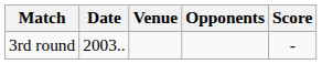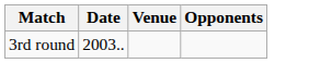 <table class="wikitable" style="text-align:center;">
 <tr>
 <th>Match</th>
 <th>Date</th>
 <th>Venue</th>
 <th>Opponents</th>
-<th>Score</th>
 </tr>
 <tr>
 <td>3rd round</td>
 <td>2003..</td>
 <td></td>
 <td></td>
-<td>-</td>
 </tr>
 </table>
